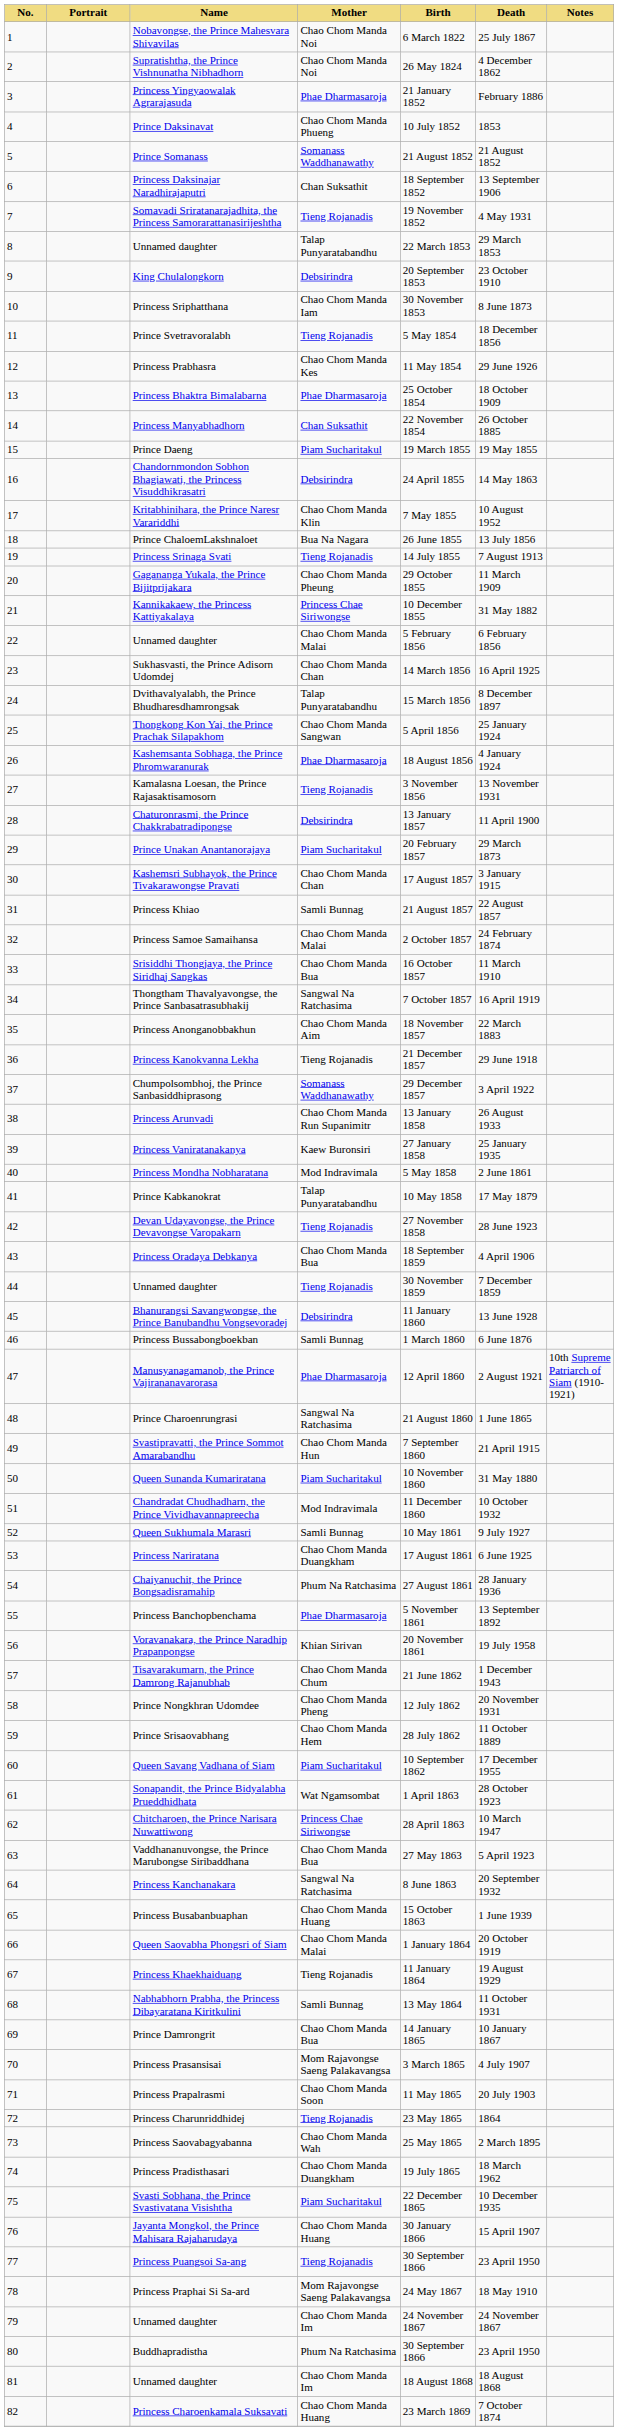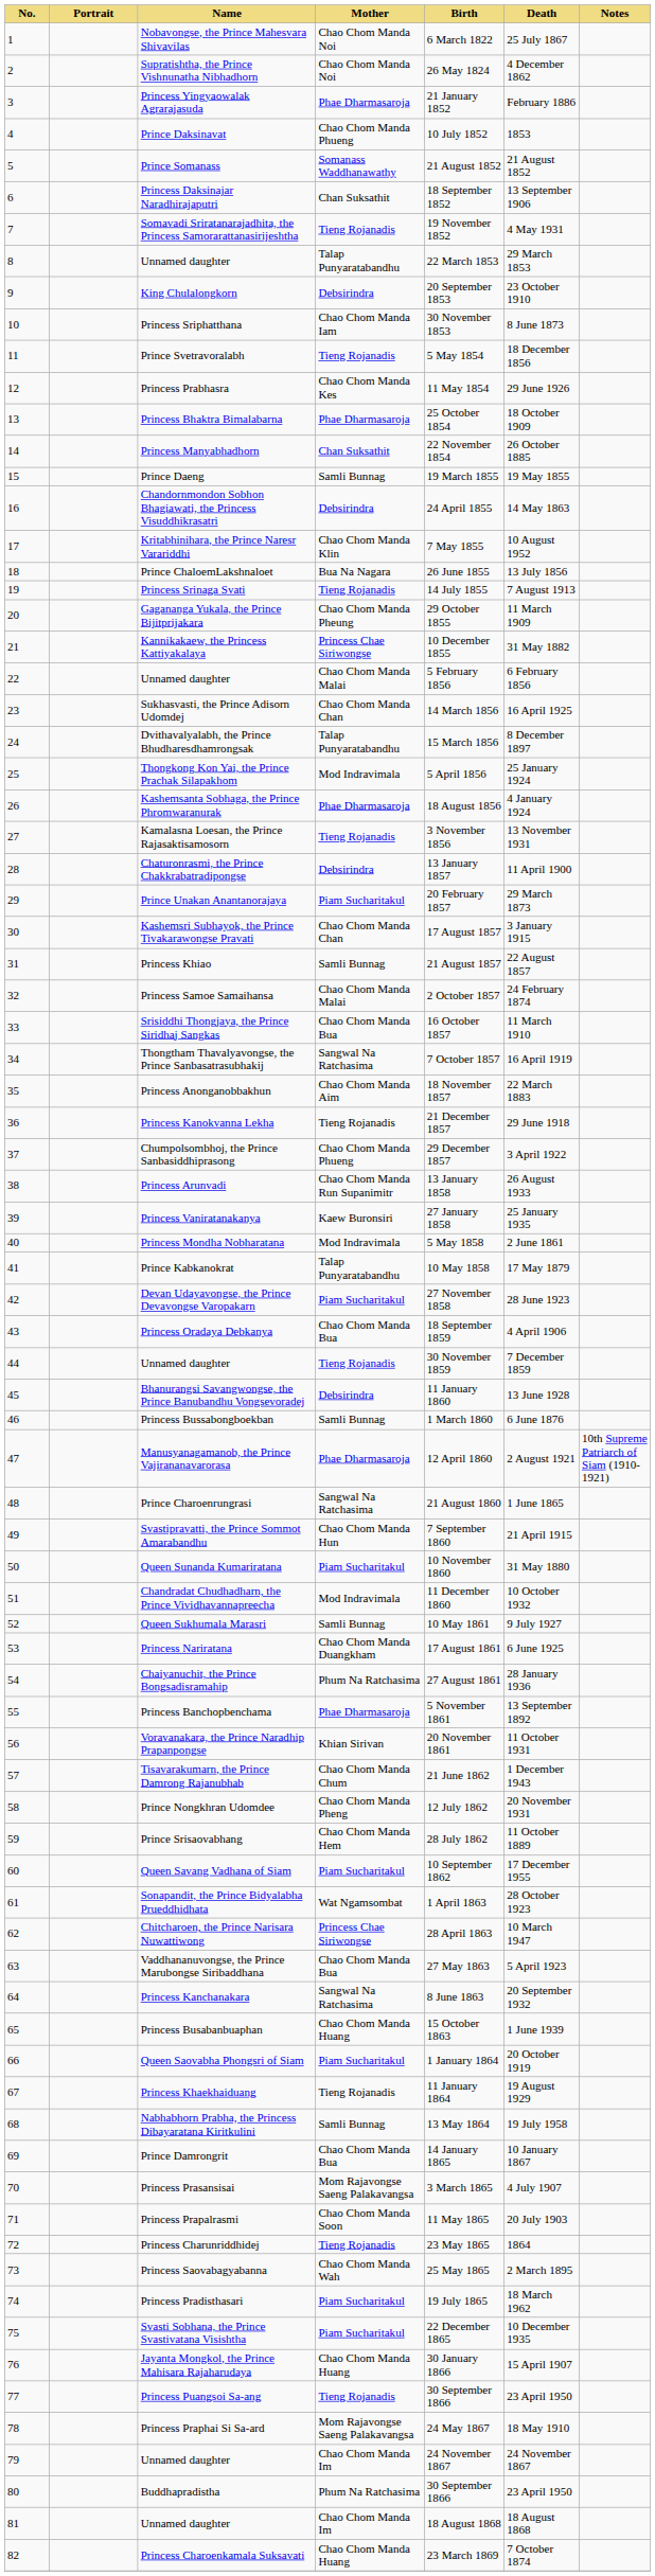 <table width=100% class="wikitable">
 <tr>
 <th style="background-color:#F0DC82" width=5%>No.</th>
 <th style="background-color:#F0DC82" width=10%>Portrait</th>
 <th style="background-color:#F0DC82" width=20%>Name</th>
 <th style="background-color:#F0DC82" width=9%>Mother</th>
 <th style="background-color:#F0DC82" width=9%>Birth</th>
 <th style="background-color:#F0DC82" width=8%>Death</th>
 <th style="background-color:#F0DC82" width=8%>Notes</th>
 </tr>
 <tr>
 <td>1</td>
 <td align="center"></td>
 <td><a href='#'>Nobavongse, the Prince Mahesvara Shivavilas</a><br></td>
 <td>Chao Chom Manda Noi</td>
 <td>6 March 1822</td>
 <td>25 July 1867</td>
 <td></td>
 </tr>
 <tr>
 <td>2</td>
 <td align="center"></td>
 <td><a href='#'>Supratishtha, the Prince Vishnunatha Nibhadhorn</a><br></td>
 <td>Chao Chom Manda Noi</td>
 <td>26 May 1824</td>
 <td>4 December 1862</td>
 <td></td>
 </tr>
 <tr>
 <td>3</td>
 <td align="center"></td>
 <td><a href='#'>Princess Yingyaowalak Agrarajasuda</a><br></td>
 <td><a href='#'>Phae Dharmasaroja</a></td>
 <td>21 January 1852</td>
 <td>February 1886</td>
 <td></td>
 </tr>
 <tr>
 <td>4</td>
 <td align="center"></td>
 <td><a href='#'>Prince Daksinavat</a><br></td>
 <td>Chao Chom Manda Phueng</td>
 <td>10 July 1852</td>
 <td>1853</td>
 <td></td>
 </tr>
 <tr>
 <td>5</td>
 <td align="center"></td>
 <td><a href='#'>Prince Somanass</a><br></td>
 <td><a href='#'>Somanass Waddhanawathy</a></td>
 <td>21 August 1852</td>
 <td>21 August 1852</td>
 <td></td>
 </tr>
 <tr>
 <td>6</td>
 <td align="center"></td>
 <td><a href='#'>Princess Daksinajar Naradhirajaputri</a><br></td>
 <td>Chan Suksathit</td>
 <td>18 September 1852</td>
 <td>13 September 1906</td>
 <td></td>
 </tr>
 <tr>
 <td>7</td>
 <td align="center"></td>
 <td><a href='#'>Somavadi Sriratanarajadhita, the Princess Samorarattanasirijeshtha</a> <br></td>
 <td><a href='#'>Tieng Rojanadis</a></td>
 <td>19 November 1852</td>
 <td>4 May 1931</td>
 <td></td>
 </tr>
 <tr>
 <td>8</td>
 <td align="center"></td>
 <td>Unnamed daughter</td>
 <td>Talap Punyaratabandhu</td>
 <td>22 March 1853</td>
 <td>29 March 1853</td>
 <td></td>
 </tr>
 <tr>
 <td>9</td>
 <td align="center"></td>
 <td><a href='#'>King Chulalongkorn</a>  <br></td>
 <td><a href='#'>Debsirindra</a></td>
 <td>20 September 1853</td>
 <td>23 October 1910</td>
 <td></td>
 </tr>
 <tr>
 <td>10</td>
 <td align="center"></td>
 <td>Princess Sriphatthana <br></td>
 <td>Chao Chom Manda Iam</td>
 <td>30 November 1853</td>
 <td>8 June 1873</td>
 <td></td>
 </tr>
 <tr>
 <td>11</td>
 <td align="center"></td>
 <td>Prince Svetravoralabh <br></td>
 <td><a href='#'>Tieng Rojanadis</a></td>
 <td>5 May 1854</td>
 <td>18 December 1856</td>
 <td></td>
 </tr>
 <tr>
 <td>12</td>
 <td align="center"></td>
 <td>Princess Prabhasra<br></td>
 <td>Chao Chom Manda Kes</td>
 <td>11 May 1854</td>
 <td>29 June 1926</td>
 <td></td>
 </tr>
 <tr>
 <td>13</td>
 <td align="center"></td>
 <td><a href='#'>Princess Bhaktra Bimalabarna</a><br></td>
 <td><a href='#'>Phae Dharmasaroja</a></td>
 <td>25 October 1854</td>
 <td>18 October 1909</td>
 <td></td>
 </tr>
 <tr>
 <td>14</td>
 <td align="center"></td>
 <td><a href='#'>Princess Manyabhadhorn</a><br></td>
 <td><a href='#'>Chan Suksathit</a></td>
 <td>22 November 1854</td>
 <td>26 October 1885</td>
 <td></td>
 </tr>
 <tr>
 <td>15</td>
 <td align="center"></td>
 <td>Prince Daeng<br></td>
-<td><a href='#'>Piam Sucharitakul</a></td>
+<td>Samli Bunnag</td>
 <td>19 March 1855</td>
 <td>19 May 1855</td>
 <td></td>
 </tr>
 <tr>
 <td>16</td>
 <td align="center"></td>
 <td><a href='#'>Chandornmondon Sobhon Bhagiawati, the Princess Visuddhikrasatri</a><br></td>
 <td><a href='#'>Debsirindra</a></td>
 <td>24 April 1855</td>
 <td>14 May 1863</td>
 <td></td>
 </tr>
 <tr>
 <td>17</td>
 <td align="center"></td>
 <td><a href='#'>Kritabhinihara, the Prince Naresr Varariddhi</a> <br></td>
 <td>Chao Chom Manda Klin</td>
 <td>7 May 1855</td>
 <td>10 August 1952</td>
 <td></td>
 </tr>
 <tr>
 <td>18</td>
 <td align="center"></td>
 <td>Prince ChaloemLakshnaloet<br></td>
 <td>Bua Na Nagara</td>
 <td>26 June 1855</td>
 <td>13 July 1856</td>
 <td></td>
 </tr>
 <tr>
 <td>19</td>
 <td align="center"></td>
 <td><a href='#'>Princess Srinaga Svati</a><br></td>
 <td><a href='#'>Tieng Rojanadis</a></td>
 <td>14 July 1855</td>
 <td>7 August 1913</td>
 <td></td>
 </tr>
 <tr>
 <td>20</td>
 <td align="center"></td>
 <td><a href='#'>Gagananga Yukala, the Prince Bijitprijakara</a><br></td>
 <td>Chao Chom Manda Pheung</td>
 <td>29 October 1855</td>
 <td>11 March 1909</td>
 <td></td>
 </tr>
 <tr>
 <td>21</td>
 <td align="center"></td>
 <td><a href='#'>Kannikakaew, the Princess Kattiyakalaya</a><br></td>
 <td><a href='#'>Princess Chae Siriwongse</a></td>
 <td>10 December 1855</td>
 <td>31 May 1882</td>
 <td></td>
 </tr>
 <tr>
 <td>22</td>
 <td align="center"></td>
 <td>Unnamed daughter</td>
 <td>Chao Chom Manda Malai</td>
 <td>5 February 1856</td>
 <td>6 February 1856</td>
 <td></td>
 </tr>
 <tr>
 <td>23</td>
 <td align="center"></td>
 <td>Sukhasvasti, the Prince Adisorn Udomdej <br></td>
 <td>Chao Chom Manda Chan</td>
 <td>14 March 1856</td>
 <td>16 April 1925</td>
 <td></td>
 </tr>
 <tr>
 <td>24</td>
 <td align="center"></td>
 <td>Dvithavalyalabh, the Prince Bhudharesdhamrongsak<br></td>
 <td>Talap Punyaratabandhu</td>
 <td>15 March 1856</td>
 <td>8 December 1897</td>
 <td></td>
 </tr>
 <tr>
 <td>25</td>
 <td align="center"></td>
 <td><a href='#'>Thongkong Kon Yai, the Prince Prachak Silapakhom</a><br></td>
-<td>Chao Chom Manda Sangwan</td>
+<td>Mod Indravimala</td>
 <td>5 April 1856</td>
 <td>25 January 1924</td>
 <td></td>
 </tr>
 <tr>
 <td>26</td>
 <td align="center"></td>
 <td><a href='#'>Kashemsanta Sobhaga, the Prince Phromwaranurak</a><br></td>
 <td><a href='#'>Phae Dharmasaroja</a></td>
 <td>18 August 1856</td>
 <td>4 January 1924</td>
 <td></td>
 </tr>
 <tr>
 <td>27</td>
 <td align="center"></td>
 <td>Kamalasna Loesan, the Prince Rajasaktisamosorn<br></td>
 <td><a href='#'>Tieng Rojanadis</a></td>
 <td>3 November 1856</td>
 <td>13 November 1931</td>
 <td></td>
 </tr>
 <tr>
 <td>28</td>
 <td align="center"></td>
 <td><a href='#'>Chaturonrasmi, the Prince Chakkrabatradipongse</a><br></td>
 <td><a href='#'>Debsirindra</a></td>
 <td>13 January 1857</td>
 <td>11 April 1900</td>
 <td></td>
 </tr>
 <tr>
 <td>29</td>
 <td align="center"></td>
 <td><a href='#'>Prince Unakan Anantanorajaya</a><br></td>
 <td><a href='#'>Piam Sucharitakul</a></td>
 <td>20 February 1857</td>
 <td>29 March 1873</td>
 <td></td>
 </tr>
 <tr>
 <td>30</td>
 <td align="center"></td>
 <td><a href='#'>Kashemsri Subhayok, the Prince Tivakarawongse Pravati</a><br></td>
 <td>Chao Chom Manda Chan</td>
 <td>17 August 1857</td>
 <td>3 January 1915</td>
 <td></td>
 </tr>
 <tr>
 <td>31</td>
 <td align="center"></td>
 <td>Princess Khiao<br></td>
 <td>Samli Bunnag</td>
 <td>21 August 1857</td>
 <td>22 August 1857</td>
 <td></td>
 </tr>
 <tr>
 <td>32</td>
 <td align="center"></td>
 <td>Princess Samoe Samaihansa<br></td>
 <td>Chao Chom Manda Malai</td>
 <td>2 October 1857</td>
 <td>24 February 1874</td>
 <td></td>
 </tr>
 <tr>
 <td>33</td>
 <td align="center"></td>
 <td><a href='#'>Srisiddhi Thongjaya, the Prince Siridhaj Sangkas</a><br></td>
 <td>Chao Chom Manda Bua</td>
 <td>16 October 1857</td>
 <td>11 March 1910</td>
 <td></td>
 </tr>
 <tr>
 <td>34</td>
 <td align="center"></td>
 <td>Thongtham Thavalyavongse, the Prince Sanbasatrasubhakij<br></td>
 <td>Sangwal Na Ratchasima</td>
 <td>7 October 1857</td>
 <td>16 April 1919</td>
 <td></td>
 </tr>
 <tr>
 <td>35</td>
 <td align="center"></td>
 <td>Princess Anonganobbakhun<br></td>
 <td>Chao Chom Manda Aim</td>
 <td>18 November 1857</td>
 <td>22 March 1883</td>
 <td></td>
 </tr>
 <tr>
 <td>36</td>
 <td align="center"></td>
 <td><a href='#'>Princess Kanokvanna Lekha</a><br></td>
 <td>Tieng Rojanadis</td>
 <td>21 December 1857</td>
 <td>29 June 1918</td>
 <td></td>
 </tr>
 <tr>
 <td>37</td>
 <td align="center"></td>
 <td>Chumpolsombhoj, the Prince Sanbasiddhiprasong<br></td>
-<td><a href='#'>Somanass Waddhanawathy</a></td>
+<td>Chao Chom Manda Phueng</td>
 <td>29 December 1857</td>
 <td>3 April 1922</td>
 <td></td>
 </tr>
 <tr>
 <td>38</td>
 <td align="center"></td>
 <td><a href='#'>Princess Arunvadi</a><br></td>
 <td>Chao Chom Manda Run Supanimitr</td>
 <td>13 January 1858</td>
 <td>26 August 1933</td>
 <td></td>
 </tr>
 <tr>
 <td>39</td>
 <td align="center"></td>
 <td><a href='#'>Princess Vaniratanakanya</a><br></td>
 <td>Kaew Buronsiri</td>
 <td>27 January 1858</td>
 <td>25 January 1935</td>
 <td></td>
 </tr>
 <tr>
 <td>40</td>
 <td align="center"></td>
 <td><a href='#'>Princess Mondha Nobharatana</a><br></td>
 <td>Mod Indravimala</td>
 <td>5 May 1858</td>
 <td>2 June 1861</td>
 <td></td>
 </tr>
 <tr>
 <td>41</td>
 <td align="center"></td>
 <td>Prince Kabkanokrat<br></td>
 <td>Talap Punyaratabandhu</td>
 <td>10 May 1858</td>
 <td>17 May 1879</td>
 <td></td>
 </tr>
 <tr>
 <td>42</td>
 <td align="center"></td>
 <td><a href='#'>Devan Udayavongse, the Prince Devavongse Varopakarn</a><br></td>
-<td><a href='#'>Tieng Rojanadis</a></td>
+<td><a href='#'>Piam Sucharitakul</a></td>
 <td>27 November 1858</td>
 <td>28 June 1923</td>
 <td></td>
 </tr>
 <tr>
 <td>43</td>
 <td align="center"></td>
 <td><a href='#'>Princess Oradaya Debkanya</a><br></td>
 <td>Chao Chom Manda Bua</td>
 <td>18 September 1859</td>
 <td>4 April 1906</td>
 <td></td>
 </tr>
 <tr>
 <td>44</td>
 <td align="center"></td>
 <td>Unnamed daughter</td>
 <td><a href='#'>Tieng Rojanadis</a></td>
 <td>30 November 1859</td>
 <td>7 December 1859</td>
 <td></td>
 </tr>
 <tr>
 <td>45</td>
 <td align="center"></td>
 <td><a href='#'>Bhanurangsi Savangwongse, the Prince Banubandhu Vongsevoradej</a><br></td>
 <td><a href='#'>Debsirindra</a></td>
 <td>11 January 1860</td>
 <td>13 June 1928</td>
 <td></td>
 </tr>
 <tr>
 <td>46</td>
 <td align="center"></td>
 <td>Princess Bussabongboekban<br></td>
 <td>Samli Bunnag</td>
 <td>1 March 1860</td>
 <td>6 June 1876</td>
 <td></td>
 </tr>
 <tr>
 <td>47</td>
 <td align="center"></td>
 <td><a href='#'>Manusyanagamanob, the Prince Vajirananavarorasa</a><br></td>
 <td><a href='#'>Phae Dharmasaroja</a></td>
 <td>12 April 1860</td>
 <td>2 August 1921</td>
 <td>10th <a href='#'>Supreme Patriarch of Siam</a> (1910-1921)</td>
 </tr>
 <tr>
 <td>48</td>
 <td align="center"></td>
 <td>Prince Charoenrungrasi<br></td>
 <td>Sangwal Na Ratchasima</td>
 <td>21 August 1860</td>
 <td>1 June 1865</td>
 <td></td>
 </tr>
 <tr>
 <td>49</td>
 <td align="center"></td>
 <td><a href='#'>Svastipravatti, the Prince Sommot Amarabandhu</a><br></td>
 <td>Chao Chom Manda Hun</td>
 <td>7 September 1860</td>
 <td>21 April 1915</td>
 <td></td>
 </tr>
 <tr>
 <td>50</td>
 <td align="center"></td>
 <td><a href='#'>Queen Sunanda Kumariratana</a><br></td>
 <td><a href='#'>Piam Sucharitakul</a></td>
 <td>10 November 1860</td>
 <td>31 May 1880</td>
 <td></td>
 </tr>
 <tr>
 <td>51</td>
 <td align="center"></td>
 <td><a href='#'>Chandradat Chudhadharn, the Prince Vividhavannapreecha</a><br></td>
 <td>Mod Indravimala</td>
 <td>11 December 1860</td>
 <td>10 October 1932</td>
 <td></td>
 </tr>
 <tr>
 <td>52</td>
 <td align="center"></td>
 <td><a href='#'>Queen Sukhumala Marasri</a><br></td>
 <td>Samli Bunnag</td>
 <td>10 May 1861</td>
 <td>9 July 1927</td>
 <td></td>
 </tr>
 <tr>
 <td>53</td>
 <td align="center"></td>
 <td><a href='#'>Princess Nariratana</a><br></td>
 <td>Chao Chom Manda Duangkham</td>
 <td>17 August 1861</td>
 <td>6 June 1925</td>
 <td></td>
 </tr>
 <tr>
 <td>54</td>
 <td align="center"></td>
 <td><a href='#'>Chaiyanuchit, the Prince Bongsadisramahip</a><br></td>
 <td>Phum Na Ratchasima</td>
 <td>27 August 1861</td>
 <td>28 January 1936</td>
 <td></td>
 </tr>
 <tr>
 <td>55</td>
 <td align="center"></td>
 <td>Princess Banchopbenchama<br></td>
 <td><a href='#'>Phae Dharmasaroja</a></td>
 <td>5 November 1861</td>
 <td>13 September 1892</td>
 <td></td>
 </tr>
 <tr>
 <td>56</td>
 <td align="center"></td>
 <td><a href='#'>Voravanakara, the Prince Naradhip Prapanpongse</a><br></td>
 <td>Khian Sirivan</td>
 <td>20 November 1861</td>
-<td>19 July 1958</td>
+<td>11 October 1931</td>
 <td></td>
 </tr>
 <tr>
 <td>57</td>
 <td align="center"></td>
 <td><a href='#'>Tisavarakumarn, the Prince Damrong Rajanubhab</a><br></td>
 <td>Chao Chom Manda Chum</td>
 <td>21 June 1862</td>
 <td>1 December 1943</td>
 <td></td>
 </tr>
 <tr>
 <td>58</td>
 <td align="center"></td>
 <td>Prince Nongkhran Udomdee<br></td>
 <td>Chao Chom Manda Pheng</td>
 <td>12 July 1862</td>
 <td>20 November 1931</td>
 <td></td>
 </tr>
 <tr>
 <td>59</td>
 <td align="center"></td>
 <td>Prince Srisaovabhang<br></td>
 <td>Chao Chom Manda Hem</td>
 <td>28 July 1862</td>
 <td>11 October 1889</td>
 <td></td>
 </tr>
 <tr>
 <td>60</td>
 <td align="center"></td>
 <td><a href='#'>Queen Savang Vadhana of Siam</a><br></td>
 <td><a href='#'>Piam Sucharitakul</a></td>
 <td>10 September 1862</td>
 <td>17 December 1955</td>
 <td></td>
 </tr>
 <tr>
 <td>61</td>
 <td align="center"></td>
 <td><a href='#'>Sonapandit, the Prince Bidyalabha Prueddhidhata</a><br></td>
 <td>Wat Ngamsombat</td>
 <td>1 April 1863</td>
 <td>28 October 1923</td>
 <td></td>
 </tr>
 <tr>
 <td>62</td>
 <td align="center"></td>
 <td><a href='#'>Chitcharoen, the Prince Narisara Nuwattiwong</a><br></td>
 <td><a href='#'>Princess Chae Siriwongse</a></td>
 <td>28 April 1863</td>
 <td>10 March 1947</td>
 <td></td>
 </tr>
 <tr>
 <td>63</td>
 <td align="center"></td>
 <td>Vaddhananuvongse, the Prince Marubongse Siribaddhana<br></td>
 <td>Chao Chom Manda Bua</td>
 <td>27 May 1863</td>
 <td>5 April 1923</td>
 <td></td>
 </tr>
 <tr>
 <td>64</td>
 <td align="center"></td>
 <td><a href='#'>Princess Kanchanakara</a><br></td>
 <td>Sangwal Na Ratchasima</td>
 <td>8 June 1863</td>
 <td>20 September 1932</td>
 <td></td>
 </tr>
 <tr>
 <td>65</td>
 <td align="center"></td>
 <td>Princess Busabanbuaphan<br></td>
 <td>Chao Chom Manda Huang</td>
 <td>15 October 1863</td>
 <td>1 June 1939</td>
 <td></td>
 </tr>
 <tr>
 <td>66</td>
 <td align="center"></td>
 <td><a href='#'>Queen Saovabha Phongsri of Siam</a><br></td>
-<td>Chao Chom Manda Malai</td>
+<td><a href='#'>Piam Sucharitakul</a></td>
 <td>1 January 1864</td>
 <td>20 October 1919</td>
 <td></td>
 </tr>
 <tr>
 <td>67</td>
 <td align="center"></td>
 <td><a href='#'>Princess Khaekhaiduang</a><br></td>
 <td>Tieng Rojanadis</td>
 <td>11 January 1864</td>
 <td>19 August 1929</td>
 <td></td>
 </tr>
 <tr>
 <td>68</td>
 <td align="center"></td>
 <td><a href='#'>Nabhabhorn Prabha, the Princess Dibayaratana Kiritkulini</a><br></td>
 <td>Samli Bunnag</td>
 <td>13 May 1864</td>
-<td>11 October 1931</td>
+<td>19 July 1958</td>
 <td></td>
 </tr>
 <tr>
 <td>69</td>
 <td align="center"></td>
 <td>Prince Damrongrit<br></td>
 <td>Chao Chom Manda Bua</td>
 <td>14 January 1865</td>
 <td>10 January 1867</td>
 <td></td>
 </tr>
 <tr>
 <td>70</td>
 <td align="center"></td>
 <td>Princess Prasansisai<br></td>
 <td>Mom Rajavongse Saeng Palakavangsa</td>
 <td>3 March 1865</td>
 <td>4 July 1907</td>
 <td></td>
 </tr>
 <tr>
 <td>71</td>
 <td align="center"></td>
 <td>Princess Prapalrasmi<br></td>
 <td>Chao Chom Manda Soon</td>
 <td>11 May 1865</td>
 <td>20 July 1903</td>
 <td></td>
 </tr>
 <tr>
 <td>72</td>
 <td align="center"></td>
 <td>Princess Charunriddhidej<br></td>
 <td><a href='#'>Tieng Rojanadis</a></td>
 <td>23 May 1865</td>
 <td>1864</td>
 <td></td>
 </tr>
 <tr>
 <td>73</td>
 <td align="center"></td>
 <td>Princess Saovabagyabanna<br></td>
 <td>Chao Chom Manda Wah</td>
 <td>25 May 1865</td>
 <td>2 March 1895</td>
 <td></td>
 </tr>
 <tr>
 <td>74</td>
 <td align="center"></td>
 <td>Princess Pradisthasari<br></td>
-<td>Chao Chom Manda Duangkham</td>
+<td><a href='#'>Piam Sucharitakul</a></td>
 <td>19 July 1865</td>
 <td>18 March 1962</td>
 <td></td>
 </tr>
 <tr>
 <td>75</td>
 <td align="center"></td>
 <td><a href='#'>Svasti Sobhana, the Prince Svastivatana Visishtha</a><br></td>
 <td><a href='#'>Piam Sucharitakul</a></td>
 <td>22 December 1865</td>
 <td>10 December 1935</td>
 <td></td>
 </tr>
 <tr>
 <td>76</td>
 <td align="center"></td>
 <td><a href='#'>Jayanta Mongkol, the Prince Mahisara Rajaharudaya</a><br></td>
 <td>Chao Chom Manda Huang</td>
 <td>30 January 1866</td>
 <td>15 April 1907</td>
 <td></td>
 </tr>
 <tr>
 <td>77</td>
 <td align="center"></td>
 <td><a href='#'>Princess Puangsoi Sa-ang</a><br></td>
 <td><a href='#'>Tieng Rojanadis</a></td>
 <td>30 September 1866</td>
 <td>23 April 1950</td>
 <td></td>
 </tr>
 <tr>
 <td>78</td>
 <td align="center"></td>
 <td>Princess Praphai Si Sa-ard<br></td>
 <td>Mom Rajavongse Saeng Palakavangsa</td>
 <td>24 May 1867</td>
 <td>18 May 1910</td>
 <td></td>
 </tr>
 <tr>
 <td>79</td>
 <td align="center"></td>
 <td>Unnamed daughter</td>
 <td>Chao Chom Manda Im</td>
 <td>24 November 1867</td>
 <td>24 November 1867</td>
 <td></td>
 </tr>
 <tr>
 <td>80</td>
 <td align="center"></td>
 <td>Buddhapradistha<br></td>
 <td>Phum Na Ratchasima</td>
 <td>30 September 1866</td>
 <td>23 April 1950</td>
 <td></td>
 </tr>
 <tr>
 <td>81</td>
 <td align="center"></td>
 <td>Unnamed daughter</td>
 <td>Chao Chom Manda Im</td>
 <td>18 August 1868</td>
 <td>18 August 1868</td>
 <td></td>
 </tr>
 <tr>
 <td>82</td>
 <td align="center"></td>
 <td><a href='#'>Princess Charoenkamala Suksavati</a><br></td>
 <td>Chao Chom Manda Huang</td>
 <td>23 March 1869</td>
 <td>7 October 1874</td>
 <td></td>
 </tr>
 <tr>
 </tr>
 </table>
